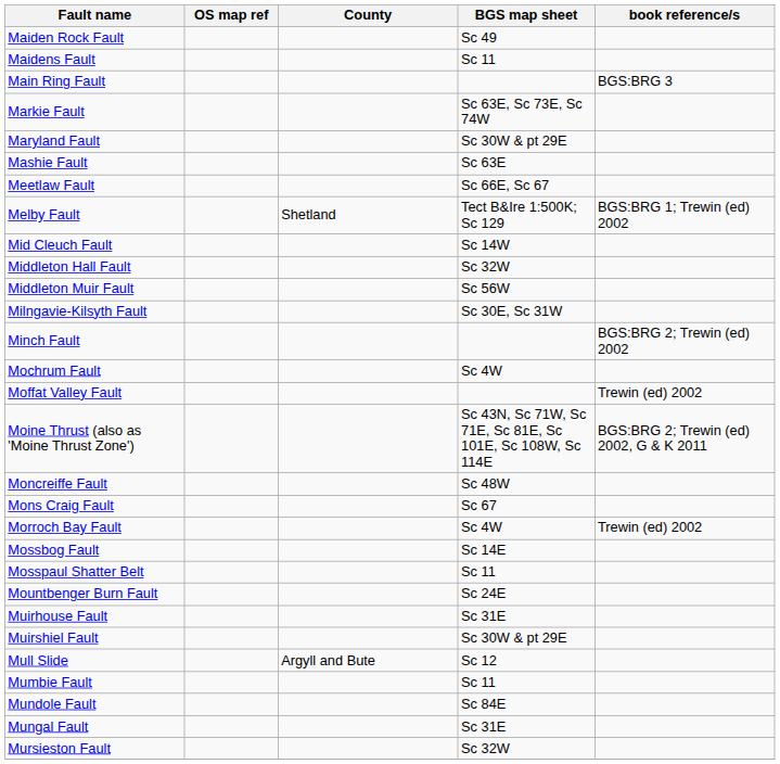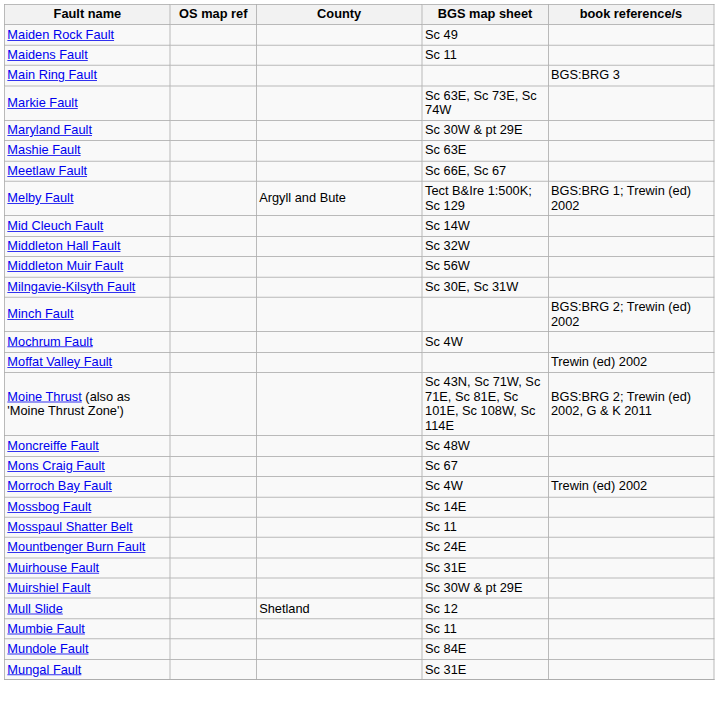 <table class="wikitable">
 <tr>
 <th width="200pt">Fault name</th>
 <th width="100pt">OS map ref</th>
 <th width="200pt">County</th>
 <th width="150pt">BGS map sheet</th>
 <th width="200pt">book reference/s</th>
 </tr>
 <tr>
 <td><a href='#'>Maiden Rock Fault</a></td>
 <td></td>
 <td></td>
 <td>Sc 49</td>
 <td></td>
 </tr>
 <tr>
 <td><a href='#'>Maidens Fault</a></td>
 <td></td>
 <td></td>
 <td>Sc 11</td>
 <td></td>
 </tr>
 <tr>
 <td><a href='#'>Main Ring Fault</a></td>
 <td></td>
 <td></td>
 <td></td>
 <td>BGS:BRG 3</td>
 </tr>
 <tr>
 <td><a href='#'>Markie Fault</a></td>
 <td></td>
 <td></td>
 <td>Sc 63E, Sc 73E, Sc 74W</td>
 <td></td>
 </tr>
 <tr>
 <td><a href='#'>Maryland Fault</a></td>
 <td></td>
 <td></td>
 <td>Sc 30W & pt 29E</td>
 <td></td>
 </tr>
 <tr>
 <td><a href='#'>Mashie Fault</a></td>
 <td></td>
 <td></td>
 <td>Sc 63E</td>
 <td></td>
 </tr>
 <tr>
 <td><a href='#'>Meetlaw Fault</a></td>
 <td></td>
 <td></td>
 <td>Sc 66E, Sc 67</td>
 <td></td>
 </tr>
 <tr>
 <td><a href='#'>Melby Fault</a></td>
 <td></td>
-<td>Shetland</td>
+<td>Argyll and Bute</td>
 <td>Tect B&Ire 1:500K; Sc 129</td>
 <td>BGS:BRG 1; Trewin (ed) 2002</td>
 </tr>
 <tr>
 <td><a href='#'>Mid Cleuch Fault</a></td>
 <td></td>
 <td></td>
 <td>Sc 14W</td>
 <td></td>
 </tr>
 <tr>
 <td><a href='#'>Middleton Hall Fault</a></td>
 <td></td>
 <td></td>
 <td>Sc 32W</td>
 <td></td>
 </tr>
 <tr>
 <td><a href='#'>Middleton Muir Fault</a></td>
 <td></td>
 <td></td>
 <td>Sc 56W</td>
 <td></td>
 </tr>
 <tr>
 <td><a href='#'>Milngavie-Kilsyth Fault</a></td>
 <td></td>
 <td></td>
 <td>Sc 30E, Sc 31W</td>
 <td></td>
 </tr>
 <tr>
 <td><a href='#'>Minch Fault</a></td>
 <td></td>
 <td></td>
 <td></td>
 <td>BGS:BRG 2; Trewin (ed) 2002</td>
 </tr>
 <tr>
 <td><a href='#'>Mochrum Fault</a></td>
 <td></td>
 <td></td>
 <td>Sc 4W</td>
 <td></td>
 </tr>
 <tr>
 <td><a href='#'>Moffat Valley Fault</a></td>
 <td></td>
 <td></td>
 <td></td>
 <td>Trewin (ed) 2002</td>
 </tr>
 <tr>
 <td><a href='#'>Moine Thrust</a> (also as 'Moine Thrust Zone')</td>
 <td></td>
 <td></td>
 <td>Sc 43N, Sc 71W, Sc 71E, Sc 81E, Sc 101E, Sc 108W, Sc 114E</td>
 <td>BGS:BRG 2; Trewin (ed) 2002, G & K 2011</td>
 </tr>
 <tr>
 <td><a href='#'>Moncreiffe Fault</a></td>
 <td></td>
 <td></td>
 <td>Sc 48W</td>
 <td></td>
 </tr>
 <tr>
 <td><a href='#'>Mons Craig Fault</a></td>
 <td></td>
 <td></td>
 <td>Sc 67</td>
 <td></td>
 </tr>
 <tr>
 <td><a href='#'>Morroch Bay Fault</a></td>
 <td></td>
 <td></td>
 <td>Sc 4W</td>
 <td>Trewin (ed) 2002</td>
 </tr>
 <tr>
 <td><a href='#'>Mossbog Fault</a></td>
 <td></td>
 <td></td>
 <td>Sc 14E</td>
 <td></td>
 </tr>
 <tr>
 <td><a href='#'>Mosspaul Shatter Belt</a></td>
 <td></td>
 <td></td>
 <td>Sc 11</td>
 <td></td>
 </tr>
 <tr>
 <td><a href='#'>Mountbenger Burn Fault</a></td>
 <td></td>
 <td></td>
 <td>Sc 24E</td>
 <td></td>
 </tr>
 <tr>
 <td><a href='#'>Muirhouse Fault</a></td>
 <td></td>
 <td></td>
 <td>Sc 31E</td>
 <td></td>
 </tr>
 <tr>
 <td><a href='#'>Muirshiel Fault</a></td>
 <td></td>
 <td></td>
 <td>Sc 30W & pt 29E</td>
 <td></td>
 </tr>
 <tr>
 <td><a href='#'>Mull Slide</a></td>
 <td></td>
-<td>Argyll and Bute</td>
+<td>Shetland</td>
 <td>Sc 12</td>
 <td></td>
 </tr>
 <tr>
 <td><a href='#'>Mumbie Fault</a></td>
 <td></td>
 <td></td>
 <td>Sc 11</td>
 <td></td>
 </tr>
 <tr>
 <td><a href='#'>Mundole Fault</a></td>
 <td></td>
 <td></td>
 <td>Sc 84E</td>
 <td></td>
 </tr>
 <tr>
 <td><a href='#'>Mungal Fault</a></td>
 <td></td>
 <td></td>
 <td>Sc 31E</td>
 <td></td>
 </tr>
 <tr>
-<td><a href='#'>Mursieston Fault</a></td>
-<td></td>
-<td></td>
-<td>Sc 32W</td>
-<td></td>
-</tr>
-<tr>
 </tr>
 </table>
